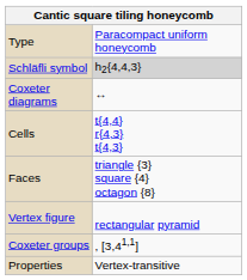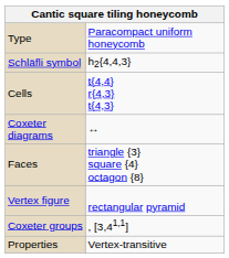 <table class="wikitable" align="right" style="margin-left:10px" width="320">
 <tr>
 <th bgcolor=#e7dcc3 colspan=2>Cantic square tiling honeycomb</th>
 </tr>
 <tr>
 <td bgcolor=#e7dcc3>Type</td>
 <td><a href='#'>Paracompact uniform honeycomb</a></td>
 </tr>
 <tr>
 <td bgcolor=#e7dcc3><a href='#'>Schläfli symbol</a></td>
-<td style="background: lightgrey;">h<sub>2</sub>{4,4,3}</td>
+<td>h<sub>2</sub>{4,4,3}</td>
+</tr>
+<tr>
+<td bgcolor=#e7dcc3>Cells</td>
+<td><a href='#'>t{4,4}</a> <br><a href='#'>r{4,3}</a> <br><a href='#'>t{4,3}</a> </td>
 </tr>
 <tr>
 <td bgcolor=#e7dcc3><a href='#'>Coxeter diagrams</a></td>
 <td> ↔ </td>
-</tr>
-<tr>
-<td bgcolor=#e7dcc3>Cells</td>
-<td><a href='#'>t{4,4}</a> <br><a href='#'>r{4,3}</a> <br><a href='#'>t{4,3}</a> </td>
 </tr>
 <tr>
 <td bgcolor=#e7dcc3>Faces</td>
 <td><a href='#'>triangle</a> {3}<br><a href='#'>square</a> {4}<br><a href='#'>octagon</a> {8}</td>
 </tr>
 <tr>
 <td bgcolor=#e7dcc3><a href='#'>Vertex figure</a></td>
 <td><br><a href='#'>rectangular</a> <a href='#'>pyramid</a></td>
 </tr>
 <tr>
 <td bgcolor=#e7dcc3><a href='#'>Coxeter groups</a></td>
 <td>, [3,4<sup>1,1</sup>]</td>
 </tr>
 <tr>
 <td bgcolor=#e7dcc3>Properties</td>
 <td>Vertex-transitive</td>
 </tr>
 </table>
